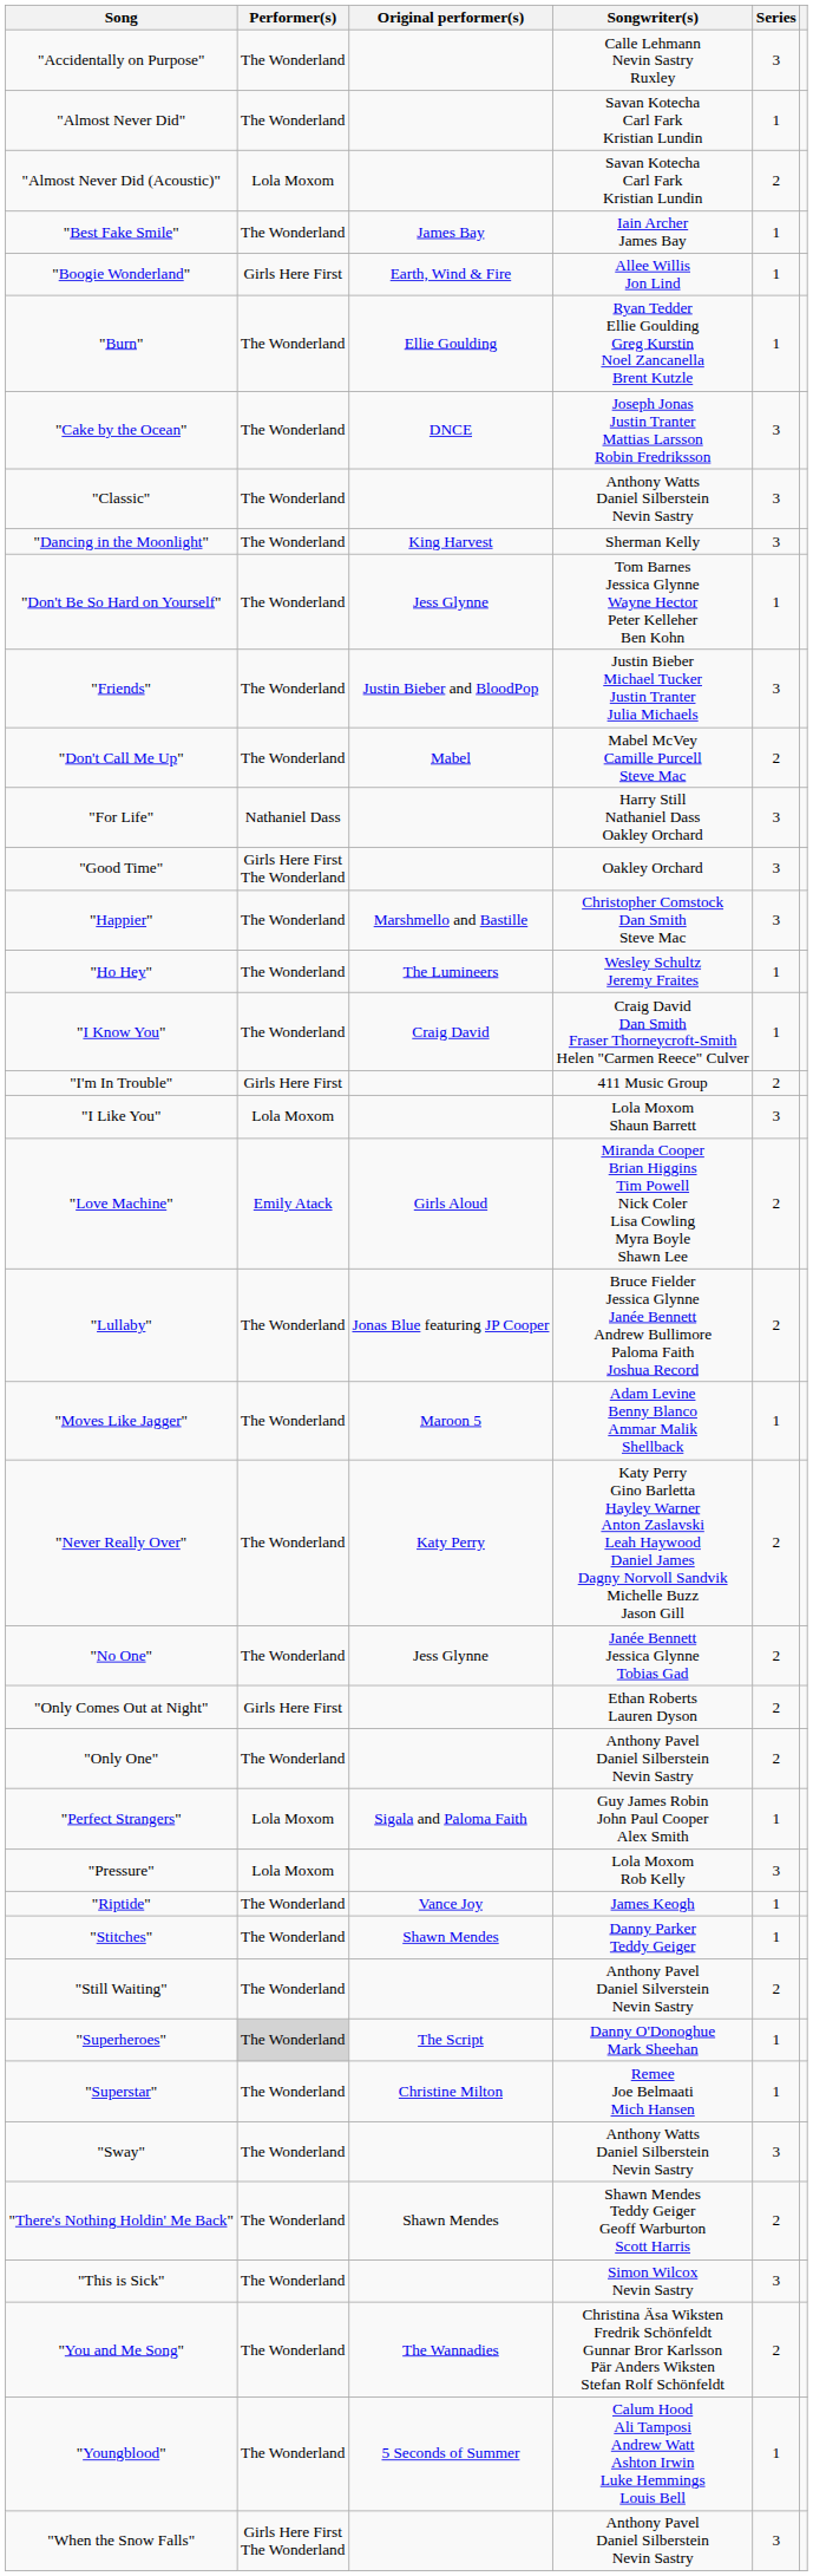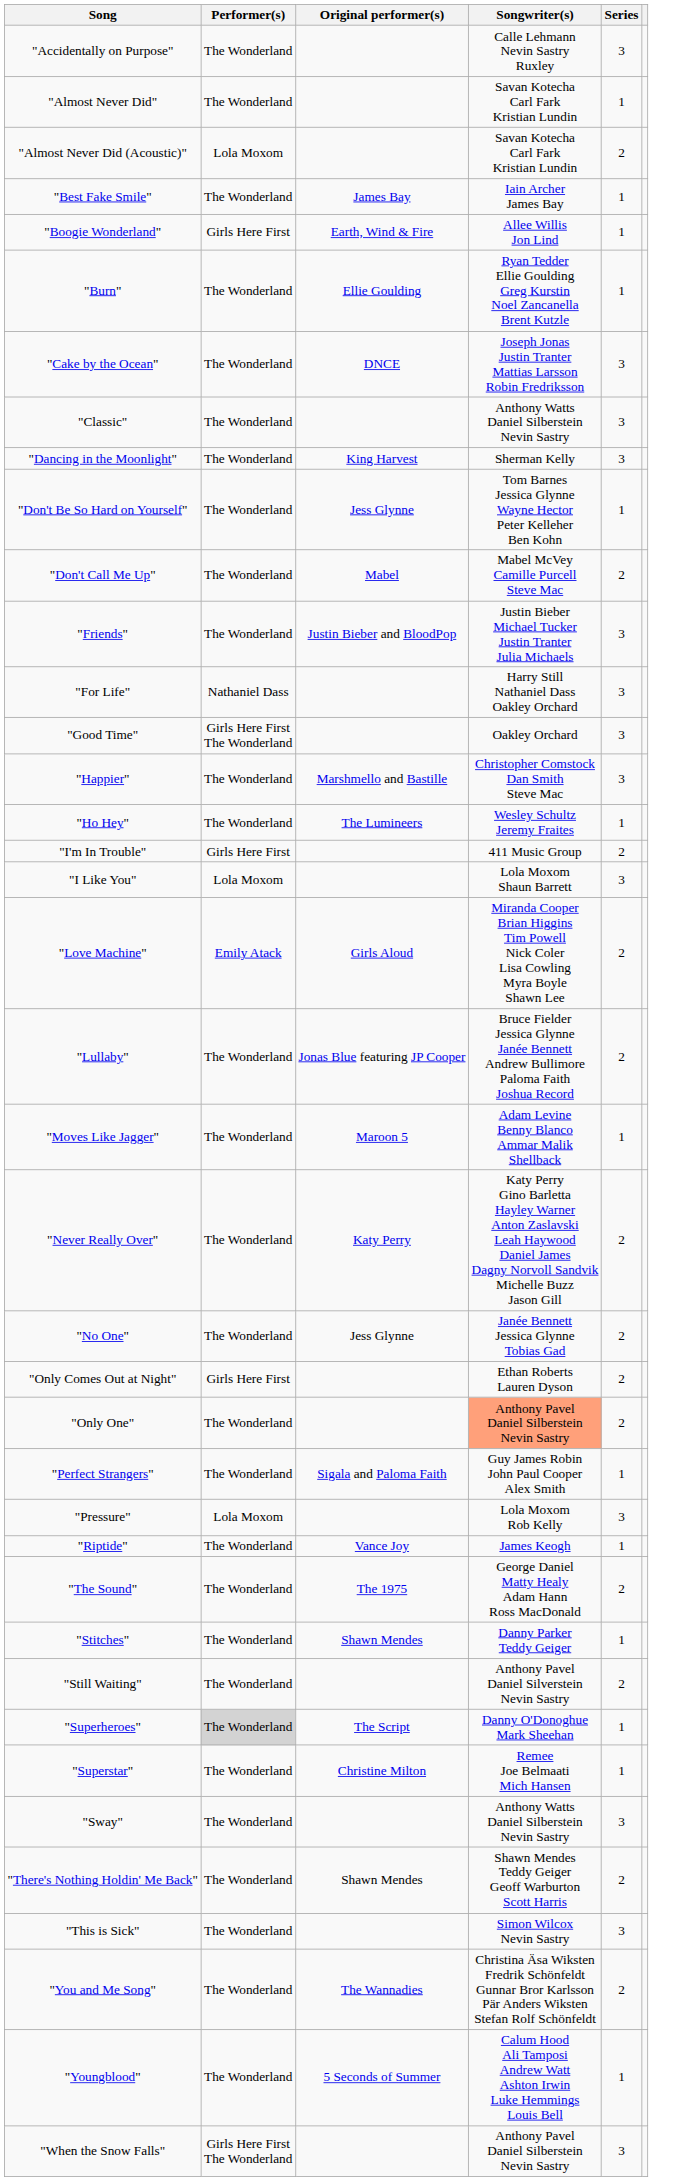 <table class="wikitable sortable plainrowheaders" style="text-align:center;">
 <tr>
 <th scope="col">Song</th>
 <th scope="col">Performer(s)</th>
 <th scope="col">Original performer(s)</th>
 <th scope="col">Songwriter(s)</th>
 <th scope="col">Series</th>
 <th scope="col" class="unsortable"></th>
 </tr>
 <tr>
 <td>"Accidentally on Purpose" </td>
 <td>The Wonderland</td>
 <td></td>
 <td>Calle Lehmann <br> Nevin Sastry <br> Ruxley</td>
 <td>3</td>
 <td></td>
 </tr>
 <tr>
 <td>"Almost Never Did"</td>
 <td>The Wonderland</td>
 <td></td>
 <td>Savan Kotecha <br> Carl Fark <br> Kristian Lundin</td>
 <td>1</td>
 <td></td>
 </tr>
 <tr>
 <td>"Almost Never Did (Acoustic)"</td>
 <td>Lola Moxom</td>
 <td></td>
 <td>Savan Kotecha <br> Carl Fark <br> Kristian Lundin</td>
 <td>2</td>
 <td></td>
 </tr>
 <tr>
 <td>"<a href='#'>Best Fake Smile</a>" </td>
 <td>The Wonderland</td>
 <td><a href='#'>James Bay</a></td>
 <td><a href='#'>Iain Archer</a> <br> James Bay</td>
 <td>1</td>
 <td></td>
 </tr>
 <tr>
 <td>"<a href='#'>Boogie Wonderland</a>"</td>
 <td>Girls Here First</td>
 <td><a href='#'>Earth, Wind & Fire</a></td>
 <td><a href='#'>Allee Willis</a> <br> <a href='#'>Jon Lind</a></td>
 <td>1</td>
 <td></td>
 </tr>
 <tr>
 <td>"<a href='#'>Burn</a>"</td>
 <td>The Wonderland</td>
 <td><a href='#'>Ellie Goulding</a></td>
 <td><a href='#'>Ryan Tedder</a> <br> Ellie Goulding <br> <a href='#'>Greg Kurstin</a> <br> <a href='#'>Noel Zancanella</a> <br> <a href='#'>Brent Kutzle</a></td>
 <td>1</td>
 <td></td>
 </tr>
 <tr>
 <td>"<a href='#'>Cake by the Ocean</a>" </td>
 <td>The Wonderland</td>
 <td><a href='#'>DNCE</a></td>
 <td><a href='#'>Joseph Jonas</a> <br> <a href='#'>Justin Tranter</a> <br> <a href='#'>Mattias Larsson</a> <br> <a href='#'>Robin Fredriksson</a></td>
 <td>3</td>
 <td></td>
 </tr>
 <tr>
 <td>"Classic"</td>
 <td>The Wonderland</td>
 <td></td>
 <td>Anthony Watts <br> Daniel Silberstein <br> Nevin Sastry</td>
 <td>3</td>
 <td></td>
 </tr>
 <tr>
 <td>"<a href='#'>Dancing in the Moonlight</a>" </td>
 <td>The Wonderland</td>
 <td><a href='#'>King Harvest</a></td>
 <td>Sherman Kelly</td>
 <td>3</td>
 <td></td>
 </tr>
 <tr>
 <td>"<a href='#'>Don't Be So Hard on Yourself</a>"</td>
 <td>The Wonderland</td>
 <td><a href='#'>Jess Glynne</a></td>
 <td>Tom Barnes <br> Jessica Glynne <br> <a href='#'>Wayne Hector</a> <br> Peter Kelleher <br> Ben Kohn</td>
 <td>1</td>
 <td></td>
 </tr>
 <tr>
+<td>"<a href='#'>Don't Call Me Up</a>"</td>
+<td>The Wonderland</td>
+<td><a href='#'>Mabel</a></td>
+<td>Mabel McVey <br> <a href='#'>Camille Purcell</a> <br> <a href='#'>Steve Mac</a></td>
+<td>2</td>
+<td></td>
+</tr>
+<tr>
 <td>"<a href='#'>Friends</a>" </td>
 <td>The Wonderland</td>
 <td><a href='#'>Justin Bieber</a> and <a href='#'>BloodPop</a></td>
 <td>Justin Bieber <br> <a href='#'>Michael Tucker</a> <br> <a href='#'>Justin Tranter</a> <br> <a href='#'>Julia Michaels</a></td>
 <td>3</td>
-<td></td>
-</tr>
-<tr>
-<td>"<a href='#'>Don't Call Me Up</a>"</td>
-<td>The Wonderland</td>
-<td><a href='#'>Mabel</a></td>
-<td>Mabel McVey <br> <a href='#'>Camille Purcell</a> <br> <a href='#'>Steve Mac</a></td>
-<td>2</td>
 <td></td>
 </tr>
 <tr>
 <td>"For Life"</td>
 <td>Nathaniel Dass</td>
 <td></td>
 <td>Harry Still <br> Nathaniel Dass <br> Oakley Orchard</td>
 <td>3</td>
 <td></td>
 </tr>
 <tr>
 <td>"Good Time" </td>
 <td>Girls Here First <br> The Wonderland</td>
 <td></td>
 <td>Oakley Orchard</td>
 <td>3</td>
 <td></td>
 </tr>
 <tr>
 <td>"<a href='#'>Happier</a>" </td>
 <td>The Wonderland</td>
 <td><a href='#'>Marshmello</a> and <a href='#'>Bastille</a></td>
 <td><a href='#'>Christopher Comstock</a> <br> <a href='#'>Dan Smith</a> <br> Steve Mac</td>
 <td>3</td>
 <td></td>
 </tr>
 <tr>
 <td>"<a href='#'>Ho Hey</a>"</td>
 <td>The Wonderland</td>
 <td><a href='#'>The Lumineers</a></td>
 <td><a href='#'>Wesley Schultz</a> <br> <a href='#'>Jeremy Fraites</a></td>
-<td>1</td>
-<td></td>
-</tr>
-<tr>
-<td>"<a href='#'>I Know You</a>" </td>
-<td>The Wonderland</td>
-<td><a href='#'>Craig David</a></td>
-<td>Craig David <br> <a href='#'>Dan Smith</a> <br> <a href='#'>Fraser Thorneycroft-Smith</a> <br> Helen "Carmen Reece" Culver</td>
 <td>1</td>
 <td></td>
 </tr>
 <tr>
 <td>"I'm In Trouble"</td>
 <td>Girls Here First</td>
 <td></td>
 <td>411 Music Group</td>
 <td>2</td>
 <td></td>
 </tr>
 <tr>
 <td>"I Like You"</td>
 <td>Lola Moxom</td>
 <td></td>
 <td>Lola Moxom <br> Shaun Barrett</td>
 <td>3</td>
 <td></td>
 </tr>
 <tr>
 <td>"<a href='#'>Love Machine</a>" </td>
 <td><a href='#'>Emily Atack</a></td>
 <td><a href='#'>Girls Aloud</a></td>
 <td><a href='#'>Miranda Cooper</a> <br> <a href='#'>Brian Higgins</a> <br> <a href='#'>Tim Powell</a> <br> Nick Coler <br> Lisa Cowling <br> Myra Boyle <br> Shawn Lee</td>
 <td>2</td>
 <td></td>
 </tr>
 <tr>
 <td>"<a href='#'>Lullaby</a>"</td>
 <td>The Wonderland</td>
 <td><a href='#'>Jonas Blue</a> featuring <a href='#'>JP Cooper</a></td>
 <td>Bruce Fielder <br> Jessica Glynne <br> <a href='#'>Janée Bennett</a> <br> Andrew Bullimore <br> Paloma Faith <br> <a href='#'>Joshua Record</a></td>
 <td>2</td>
 <td></td>
 </tr>
 <tr>
 <td>"<a href='#'>Moves Like Jagger</a>" </td>
 <td>The Wonderland</td>
 <td><a href='#'>Maroon 5</a></td>
 <td><a href='#'>Adam Levine</a> <br> <a href='#'>Benny Blanco</a> <br> <a href='#'>Ammar Malik</a> <br> <a href='#'>Shellback</a></td>
 <td>1</td>
 <td></td>
 </tr>
 <tr>
 <td>"<a href='#'>Never Really Over</a>" </td>
 <td>The Wonderland</td>
 <td><a href='#'>Katy Perry</a></td>
 <td>Katy Perry <br> Gino Barletta <br> <a href='#'>Hayley Warner</a> <br> <a href='#'>Anton Zaslavski</a> <br> <a href='#'>Leah Haywood</a> <br> <a href='#'>Daniel James</a> <br> <a href='#'>Dagny Norvoll Sandvik</a> <br> Michelle Buzz <br> Jason Gill</td>
 <td>2</td>
 <td></td>
 </tr>
 <tr>
 <td>"<a href='#'>No One</a>"</td>
 <td>The Wonderland</td>
 <td>Jess Glynne</td>
 <td><a href='#'>Janée Bennett</a> <br> Jessica Glynne <br> <a href='#'>Tobias Gad</a></td>
 <td>2</td>
 <td></td>
 </tr>
 <tr>
 <td>"Only Comes Out at Night" </td>
 <td>Girls Here First</td>
 <td></td>
 <td>Ethan Roberts <br> Lauren Dyson</td>
 <td>2</td>
 <td></td>
 </tr>
 <tr>
 <td>"Only One"</td>
 <td>The Wonderland</td>
 <td></td>
-<td>Anthony Pavel <br> Daniel Silberstein <br> Nevin Sastry</td>
+<td style="background: lightsalmon;">Anthony Pavel <br> Daniel Silberstein <br> Nevin Sastry</td>
 <td>2</td>
 <td></td>
 </tr>
 <tr>
 <td>"<a href='#'>Perfect Strangers</a>" </td>
-<td>Lola Moxom</td>
+<td>The Wonderland</td>
 <td><a href='#'>Sigala</a> and <a href='#'>Paloma Faith</a></td>
 <td>Guy James Robin <br> John Paul Cooper <br> Alex Smith</td>
 <td>1</td>
 <td></td>
 </tr>
 <tr>
 <td>"Pressure"</td>
 <td>Lola Moxom</td>
 <td></td>
 <td>Lola Moxom <br> Rob Kelly</td>
 <td>3</td>
 <td></td>
 </tr>
 <tr>
 <td>"<a href='#'>Riptide</a>" </td>
 <td>The Wonderland</td>
 <td><a href='#'>Vance Joy</a></td>
 <td><a href='#'>James Keogh</a></td>
 <td>1</td>
+<td></td>
+</tr>
+<tr>
+<td>"<a href='#'>The Sound</a>" </td>
+<td>The Wonderland</td>
+<td><a href='#'>The 1975</a></td>
+<td>George Daniel <br> <a href='#'>Matty Healy</a> <br> Adam Hann <br> Ross MacDonald</td>
+<td>2</td>
 <td></td>
 </tr>
 <tr>
 <td>"<a href='#'>Stitches</a>"</td>
 <td>The Wonderland</td>
 <td><a href='#'>Shawn Mendes</a></td>
 <td><a href='#'>Danny Parker</a> <br> <a href='#'>Teddy Geiger</a></td>
 <td>1</td>
 <td></td>
 </tr>
 <tr>
 <td>"Still Waiting"</td>
 <td>The Wonderland</td>
 <td></td>
 <td>Anthony Pavel <br> Daniel Silverstein <br> Nevin Sastry</td>
 <td>2</td>
 <td></td>
 </tr>
 <tr>
 <td>"<a href='#'>Superheroes</a>"</td>
 <td style="background: lightgrey;">The Wonderland</td>
 <td><a href='#'>The Script</a></td>
 <td><a href='#'>Danny O'Donoghue</a> <br> <a href='#'>Mark Sheehan</a></td>
 <td>1</td>
 <td></td>
 </tr>
 <tr>
 <td>"<a href='#'>Superstar</a>"</td>
 <td>The Wonderland</td>
 <td><a href='#'>Christine Milton</a></td>
 <td><a href='#'>Remee</a> <br> Joe Belmaati <br> <a href='#'>Mich Hansen</a></td>
 <td>1</td>
 <td></td>
 </tr>
 <tr>
 <td>"Sway"</td>
 <td>The Wonderland</td>
 <td></td>
 <td>Anthony Watts <br> Daniel Silberstein <br> Nevin Sastry</td>
 <td>3</td>
 <td></td>
 </tr>
 <tr>
 <td>"<a href='#'>There's Nothing Holdin' Me Back</a>" </td>
 <td>The Wonderland</td>
 <td>Shawn Mendes</td>
 <td>Shawn Mendes <br> Teddy Geiger <br> Geoff Warburton <br> <a href='#'>Scott Harris</a></td>
 <td>2</td>
 <td></td>
 </tr>
 <tr>
 <td>"This is Sick"</td>
 <td>The Wonderland</td>
 <td></td>
 <td><a href='#'>Simon Wilcox</a> <br> Nevin Sastry</td>
 <td>3</td>
 <td></td>
 </tr>
 <tr>
 <td>"<a href='#'>You and Me Song</a>" </td>
 <td>The Wonderland</td>
 <td><a href='#'>The Wannadies</a></td>
 <td>Christina Äsa Wiksten <br> Fredrik Schönfeldt <br> Gunnar Bror Karlsson <br> Pär Anders Wiksten <br> Stefan Rolf Schönfeldt</td>
 <td>2</td>
 <td></td>
 </tr>
 <tr>
 <td>"<a href='#'>Youngblood</a>"</td>
 <td>The Wonderland</td>
 <td><a href='#'>5 Seconds of Summer</a></td>
 <td><a href='#'>Calum Hood</a> <br> <a href='#'>Ali Tamposi</a> <br> <a href='#'>Andrew Watt</a> <br> <a href='#'>Ashton Irwin</a> <br> <a href='#'>Luke Hemmings</a> <br> <a href='#'>Louis Bell</a></td>
 <td>1</td>
 <td></td>
 </tr>
 <tr>
 <td>"When the Snow Falls" </td>
 <td>Girls Here First <br> The Wonderland</td>
 <td></td>
 <td>Anthony Pavel <br> Daniel Silberstein <br> Nevin Sastry</td>
 <td>3</td>
 <td></td>
 </tr>
 </table>
